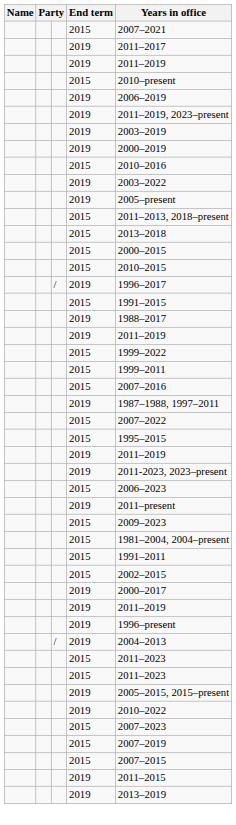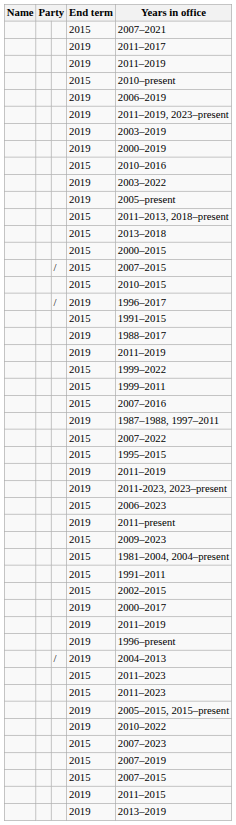 <table class="wikitable sortable">
 <tr>
 <th>Name</th>
 <th colspan=2>Party</th>
 <th>End term</th>
 <th>Years in office</th>
 </tr>
 <tr>
 <td></td>
 <td> </td>
 <td></td>
 <td>2015</td>
 <td>2007–2021</td>
 </tr>
 <tr>
 <td></td>
 <td> </td>
 <td></td>
 <td>2019</td>
 <td>2011–2017</td>
 </tr>
 <tr>
 <td></td>
 <td> </td>
 <td></td>
 <td>2019</td>
 <td>2011–2019</td>
 </tr>
 <tr>
 <td></td>
 <td> </td>
 <td></td>
 <td>2015</td>
 <td>2010–present</td>
 </tr>
 <tr>
 <td></td>
 <td> </td>
 <td></td>
 <td>2019</td>
 <td>2006–2019</td>
 </tr>
 <tr>
 <td></td>
 <td> </td>
 <td></td>
 <td>2019</td>
 <td>2011–2019, 2023–present</td>
 </tr>
 <tr>
 <td></td>
 <td> </td>
 <td></td>
 <td>2019</td>
 <td>2003–2019</td>
 </tr>
 <tr>
 <td></td>
 <td> </td>
 <td></td>
 <td>2019</td>
 <td>2000–2019</td>
 </tr>
 <tr>
 <td></td>
 <td> </td>
 <td></td>
 <td>2015</td>
 <td>2010–2016</td>
 </tr>
 <tr>
 <td></td>
 <td> </td>
 <td></td>
 <td>2019</td>
 <td>2003–2022</td>
 </tr>
 <tr>
 <td></td>
 <td> </td>
 <td></td>
 <td>2019</td>
 <td>2005–present</td>
 </tr>
 <tr>
 <td></td>
 <td> </td>
 <td></td>
 <td>2015</td>
 <td>2011–2013, 2018–present</td>
 </tr>
 <tr>
 <td></td>
 <td> </td>
 <td></td>
 <td>2015</td>
 <td>2013–2018</td>
 </tr>
 <tr>
 <td></td>
 <td> </td>
 <td></td>
 <td>2015</td>
 <td>2000–2015</td>
+</tr>
+<tr>
+<td></td>
+<td> </td>
+<td> / </td>
+<td>2015</td>
+<td>2007–2015</td>
 </tr>
 <tr>
 <td></td>
 <td> </td>
 <td></td>
 <td>2015</td>
 <td>2010–2015</td>
 </tr>
 <tr>
 <td></td>
 <td> </td>
 <td> / </td>
 <td>2019</td>
 <td>1996–2017</td>
 </tr>
 <tr>
 <td></td>
 <td> </td>
 <td></td>
 <td>2015</td>
 <td>1991–2015</td>
 </tr>
 <tr>
 <td></td>
 <td> </td>
 <td></td>
 <td>2019</td>
 <td>1988–2017</td>
 </tr>
 <tr>
 <td></td>
 <td> </td>
 <td></td>
 <td>2019</td>
 <td>2011–2019</td>
 </tr>
 <tr>
 <td></td>
 <td> </td>
 <td></td>
 <td>2015</td>
 <td>1999–2022</td>
 </tr>
 <tr>
 <td></td>
 <td> </td>
 <td></td>
 <td>2015</td>
 <td>1999–2011</td>
 </tr>
 <tr>
 <td></td>
 <td> </td>
 <td></td>
 <td>2015</td>
 <td>2007–2016</td>
 </tr>
 <tr>
 <td></td>
 <td> </td>
 <td></td>
 <td>2019</td>
 <td>1987–1988, 1997–2011</td>
 </tr>
 <tr>
 <td></td>
 <td> </td>
 <td></td>
 <td>2015</td>
 <td>2007–2022</td>
 </tr>
 <tr>
 <td></td>
 <td> </td>
 <td></td>
 <td>2015</td>
 <td>1995–2015</td>
 </tr>
 <tr>
 <td></td>
 <td> </td>
 <td></td>
 <td>2019</td>
 <td>2011–2019</td>
 </tr>
 <tr>
 <td></td>
 <td> </td>
 <td></td>
 <td>2019</td>
 <td>2011-2023, 2023–present</td>
 </tr>
 <tr>
 <td></td>
 <td> </td>
 <td></td>
 <td>2015</td>
 <td>2006–2023</td>
 </tr>
 <tr>
 <td></td>
 <td> </td>
 <td></td>
 <td>2019</td>
 <td>2011–present</td>
 </tr>
 <tr>
 <td></td>
 <td> </td>
 <td></td>
 <td>2015</td>
 <td>2009–2023</td>
 </tr>
 <tr>
 <td></td>
 <td> </td>
 <td></td>
 <td>2015</td>
 <td>1981–2004, 2004–present</td>
 </tr>
 <tr>
 <td></td>
 <td> </td>
 <td></td>
 <td>2015</td>
 <td>1991–2011</td>
 </tr>
 <tr>
 <td></td>
 <td> </td>
 <td></td>
 <td>2015</td>
 <td>2002–2015</td>
 </tr>
 <tr>
 <td></td>
 <td> </td>
 <td></td>
 <td>2019</td>
 <td>2000–2017</td>
 </tr>
 <tr>
 <td></td>
 <td> </td>
 <td></td>
 <td>2019</td>
 <td>2011–2019</td>
 </tr>
 <tr>
 <td></td>
 <td> </td>
 <td></td>
 <td>2019</td>
 <td>1996–present</td>
 </tr>
 <tr>
 <td></td>
 <td> </td>
 <td> / </td>
 <td>2019</td>
 <td>2004–2013</td>
 </tr>
 <tr>
 <td></td>
 <td> </td>
 <td></td>
 <td>2015</td>
 <td>2011–2023</td>
 </tr>
 <tr>
 <td></td>
 <td> </td>
 <td></td>
 <td>2015</td>
 <td>2011–2023</td>
 </tr>
 <tr>
 <td></td>
 <td> </td>
 <td></td>
 <td>2019</td>
 <td>2005–2015, 2015–present</td>
 </tr>
 <tr>
 <td></td>
 <td> </td>
 <td></td>
 <td>2019</td>
 <td>2010–2022</td>
 </tr>
 <tr>
 <td></td>
 <td> </td>
 <td></td>
 <td>2015</td>
 <td>2007–2023</td>
 </tr>
 <tr>
 <td></td>
 <td> </td>
 <td></td>
 <td>2015</td>
 <td>2007–2019</td>
 </tr>
 <tr>
 <td></td>
 <td> </td>
 <td></td>
 <td>2015</td>
 <td>2007–2015</td>
 </tr>
 <tr>
 <td></td>
 <td> </td>
 <td></td>
 <td>2019</td>
 <td>2011–2015</td>
 </tr>
 <tr>
 <td></td>
 <td> </td>
 <td></td>
 <td>2019</td>
 <td>2013–2019</td>
 </tr>
 </table>
